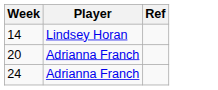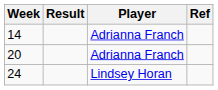 <table class=wikitable>
 <tr>
 <th>Week</th>
+<th>Result</th>
 <th>Player</th>
 <th>Ref</th>
 </tr>
 <tr>
 <td>14</td>
-<td> <a href='#'>Lindsey Horan</a></td>
+<td></td>
+<td> <a href='#'>Adrianna Franch</a></td>
 <td></td>
 </tr>
 <tr>
 <td>20</td>
+<td></td>
 <td> <a href='#'>Adrianna Franch</a></td>
 <td></td>
 </tr>
 <tr>
 <td>24</td>
-<td> <a href='#'>Adrianna Franch</a></td>
+<td></td>
+<td> <a href='#'>Lindsey Horan</a></td>
 <td></td>
 </tr>
 </table>
